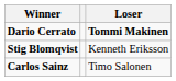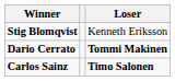 <table class="wikitable">
 <tr>
 <th>Winner</th>
 <th></th>
 <th>Loser</th>
 </tr>
 <tr>
+<td> <strong>Stig Blomqvist</strong></td>
+<td></td>
+<td> Kenneth Eriksson</td>
+</tr>
+<tr>
 <td> <strong>Dario Cerrato</strong></td>
 <td></td>
 <td> <strong>Tommi Makinen</strong></td>
 </tr>
 <tr>
-<td> <strong>Stig Blomqvist</strong></td>
-<td></td>
-<td> Kenneth Eriksson</td>
-</tr>
-<tr>
 <td> <strong>Carlos Sainz</strong></td>
 <td></td>
-<td> Timo Salonen</td>
+<td><strong> Timo Salonen</strong></td>
 </tr>
 </table>
